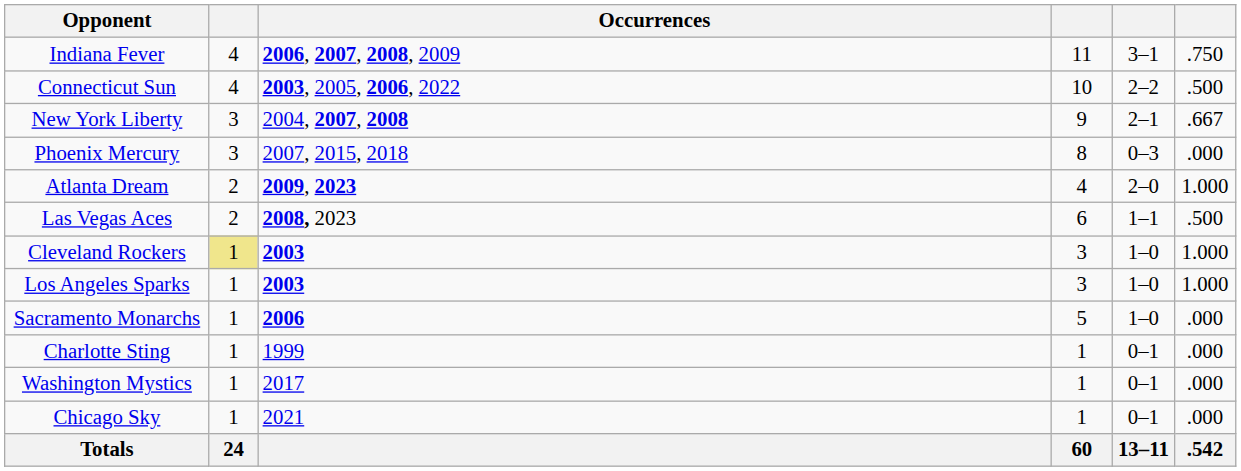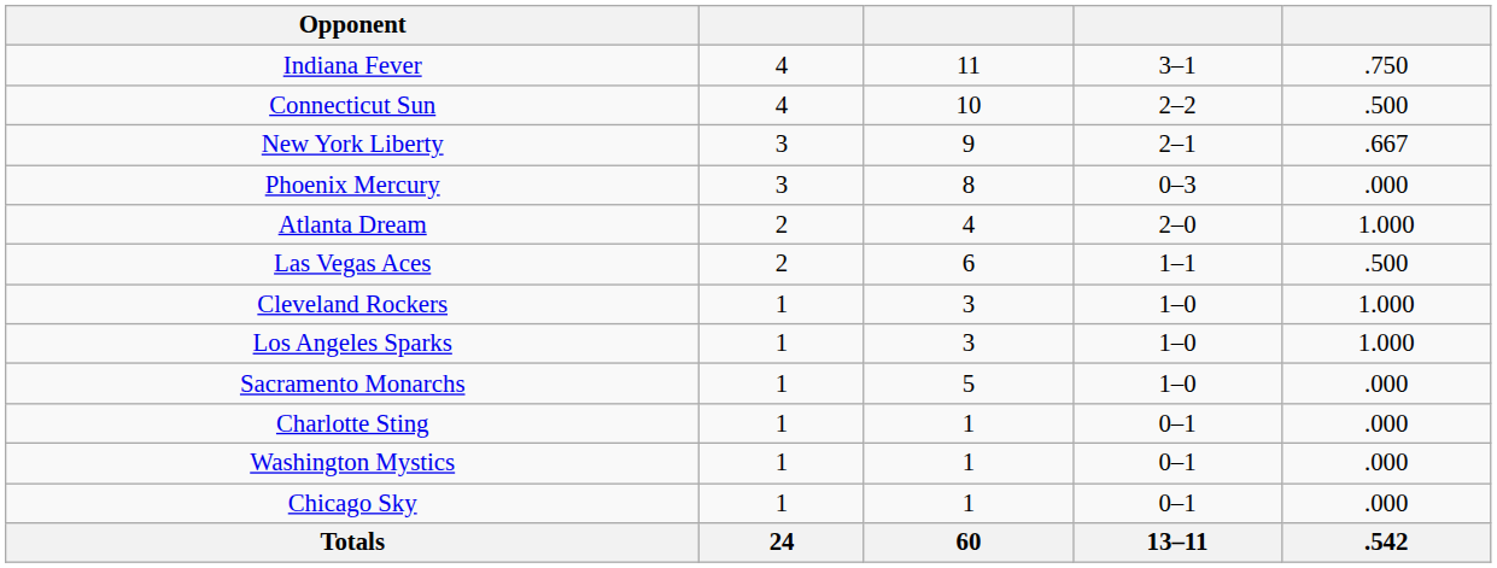 <table class="wikitable sortable" style="text-align: center; width: 75%;">
 <tr>
 <th width="150">Opponent</th>
 <th width="30"></th>
-<th>Occurrences</th>
 <th width="40"></th>
 <th width="40"></th>
 <th width="40"></th>
 </tr>
 <tr>
 <td><a href='#'>Indiana Fever</a></td>
 <td>4</td>
-<td align=left><strong><a href='#'>2006</a></strong>, <strong><a href='#'>2007</a></strong>, <strong><a href='#'>2008</a></strong>, <a href='#'>2009</a></td>
 <td>11</td>
 <td>3–1</td>
 <td>.750</td>
 </tr>
 <tr>
 <td><a href='#'>Connecticut Sun</a></td>
 <td>4</td>
-<td align=left><strong><a href='#'>2003</a></strong>, <a href='#'>2005</a>, <strong><a href='#'>2006</a></strong>, <a href='#'>2022</a></td>
 <td>10</td>
 <td>2–2</td>
 <td>.500</td>
 </tr>
 <tr>
 <td><a href='#'>New York Liberty</a></td>
 <td>3</td>
-<td align=left><a href='#'>2004</a>, <strong><a href='#'>2007</a></strong>, <strong><a href='#'>2008</a></strong></td>
 <td>9</td>
 <td>2–1</td>
 <td>.667</td>
 </tr>
 <tr>
 <td><a href='#'>Phoenix Mercury</a></td>
 <td>3</td>
-<td align=left><a href='#'>2007</a>, <a href='#'>2015</a>, <a href='#'>2018</a></td>
 <td>8</td>
 <td>0–3</td>
 <td>.000</td>
 </tr>
 <tr>
 <td><a href='#'>Atlanta Dream</a></td>
 <td>2</td>
-<td align=left><strong><a href='#'>2009</a></strong>, <a href='#'><strong>2023</strong></a></td>
 <td>4</td>
 <td>2–0</td>
 <td>1.000</td>
 </tr>
 <tr>
 <td><a href='#'>Las Vegas Aces</a></td>
 <td>2</td>
-<td align="left"><strong><a href='#'>2008</a>,</strong> 2023</td>
 <td>6</td>
 <td>1–1</td>
 <td>.500</td>
 </tr>
 <tr>
 <td><a href='#'>Cleveland Rockers</a></td>
-<td style="background: khaki;">1</td>
-<td align="left"><strong><a href='#'>2003</a></strong></td>
+<td>1</td>
 <td>3</td>
 <td>1–0</td>
 <td>1.000</td>
 </tr>
 <tr>
 <td><a href='#'>Los Angeles Sparks</a></td>
 <td>1</td>
-<td align="left"><strong><a href='#'>2003</a></strong></td>
 <td>3</td>
 <td>1–0</td>
 <td>1.000</td>
 </tr>
 <tr>
 <td><a href='#'>Sacramento Monarchs</a></td>
 <td>1</td>
-<td align=left><strong><a href='#'>2006</a></strong></td>
 <td>5</td>
 <td>1–0</td>
 <td>.000</td>
 </tr>
 <tr>
 <td><a href='#'>Charlotte Sting</a></td>
 <td>1</td>
-<td align=left><a href='#'>1999</a></td>
 <td>1</td>
 <td>0–1</td>
 <td>.000</td>
 </tr>
 <tr>
 <td><a href='#'>Washington Mystics</a></td>
 <td>1</td>
-<td align="left"><a href='#'>2017</a></td>
 <td>1</td>
 <td>0–1</td>
 <td>.000</td>
 </tr>
 <tr>
 <td><a href='#'>Chicago Sky</a></td>
 <td>1</td>
-<td align=left><a href='#'>2021</a></td>
 <td>1</td>
 <td>0–1</td>
 <td>.000</td>
 </tr>
 <tr>
 <th width="150">Totals</th>
 <th width="30">24</th>
-<th></th>
 <th width="40">60</th>
 <th width="40">13–11</th>
 <th width="40">.542</th>
 </tr>
 </table>
